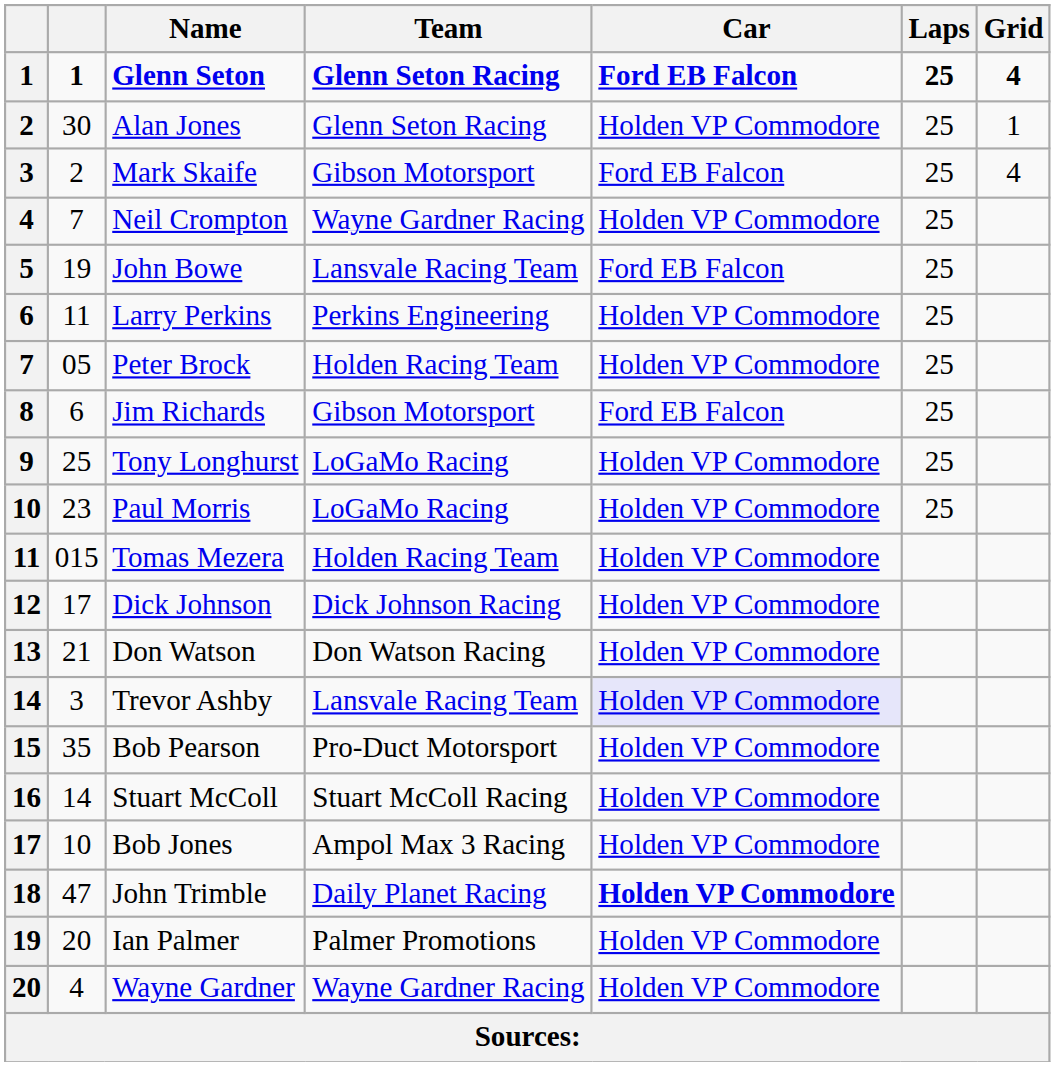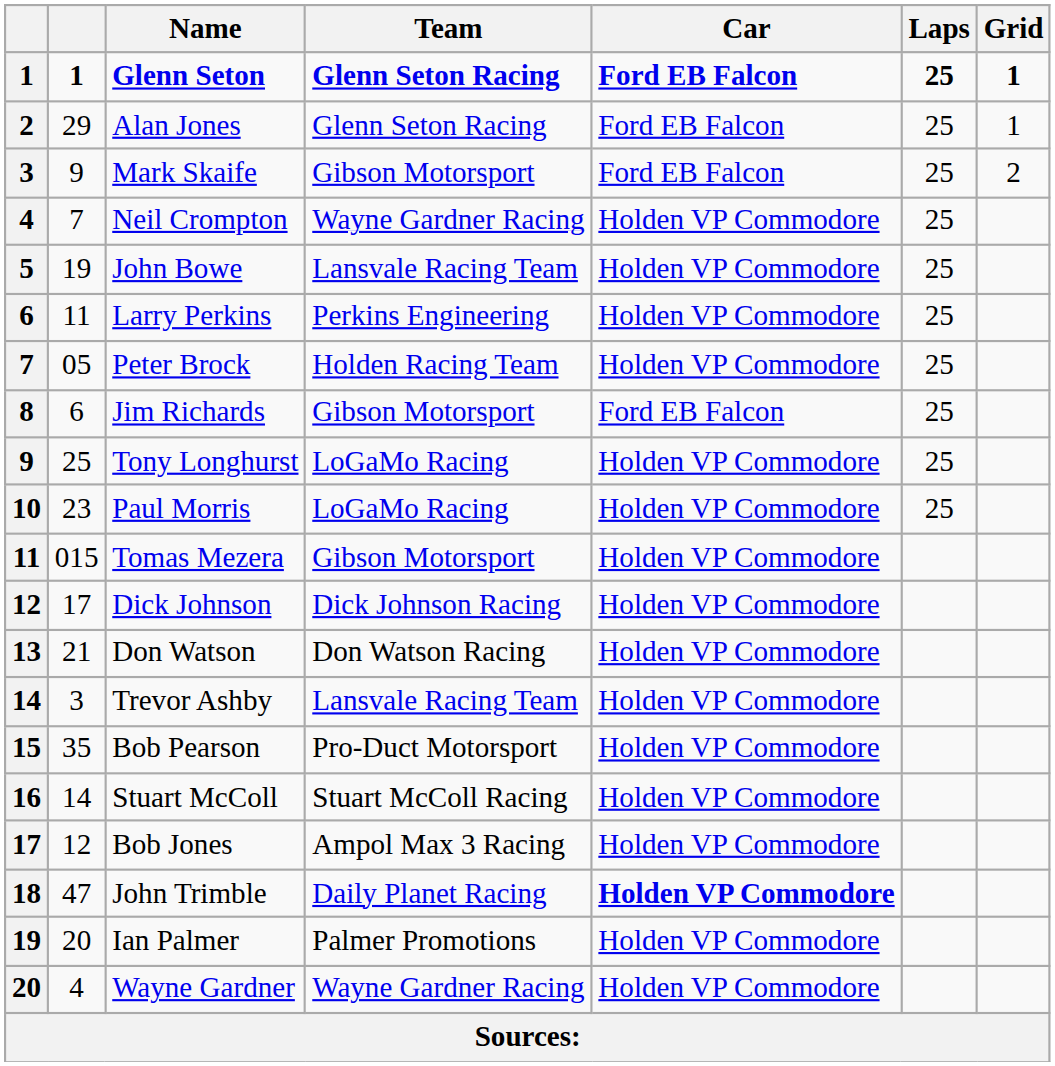 <table class="wikitable" style="font-size: 85%">
 <tr>
 <th></th>
 <th></th>
 <th>Name</th>
 <th>Team</th>
 <th>Car</th>
 <th>Laps</th>
 <th>Grid</th>
 </tr>
 <tr>
 <th>1</th>
 <td style="text-align:center;"><strong>1</strong></td>
 <td> <strong><a href='#'>Glenn Seton</a></strong></td>
 <td><strong><a href='#'>Glenn Seton Racing</a></strong></td>
 <td><strong><a href='#'>Ford EB Falcon</a></strong></td>
 <td style="text-align:center;"><strong>25</strong></td>
-<td style="text-align:center;"><strong>4</strong></td>
+<td style="text-align:center;"><strong>1</strong></td>
 </tr>
 <tr>
 <th>2</th>
-<td style="text-align:center;">30</td>
+<td style="text-align:center;">29</td>
 <td> <a href='#'>Alan Jones</a></td>
 <td><a href='#'>Glenn Seton Racing</a></td>
-<td><a href='#'>Holden VP Commodore</a></td>
+<td><a href='#'>Ford EB Falcon</a></td>
 <td style="text-align:center;">25</td>
 <td style="text-align:center;">1</td>
 </tr>
 <tr>
 <th>3</th>
-<td style="text-align:center;">2</td>
+<td style="text-align:center;">9</td>
 <td> <a href='#'>Mark Skaife</a></td>
 <td><a href='#'>Gibson Motorsport</a></td>
 <td><a href='#'>Ford EB Falcon</a></td>
 <td style="text-align:center;">25</td>
-<td style="text-align:center;">4</td>
+<td style="text-align:center;">2</td>
 </tr>
 <tr>
 <th>4</th>
 <td style="text-align:center;">7</td>
 <td> <a href='#'>Neil Crompton</a></td>
 <td><a href='#'>Wayne Gardner Racing</a></td>
 <td><a href='#'>Holden VP Commodore</a></td>
 <td style="text-align:center;">25</td>
 <td style="text-align:center;"></td>
 </tr>
 <tr>
 <th>5</th>
 <td style="text-align:center;">19</td>
 <td> <a href='#'>John Bowe</a></td>
 <td><a href='#'>Lansvale Racing Team</a></td>
-<td><a href='#'>Ford EB Falcon</a></td>
+<td><a href='#'>Holden VP Commodore</a></td>
 <td style="text-align:center;">25</td>
 <td style="text-align:center;"></td>
 </tr>
 <tr>
 <th>6</th>
 <td style="text-align:center;">11</td>
 <td> <a href='#'>Larry Perkins</a></td>
 <td><a href='#'>Perkins Engineering</a></td>
 <td><a href='#'>Holden VP Commodore</a></td>
 <td style="text-align:center;">25</td>
 <td style="text-align:center;"></td>
 </tr>
 <tr>
 <th>7</th>
 <td style="text-align:center;">05</td>
 <td> <a href='#'>Peter Brock</a></td>
 <td><a href='#'>Holden Racing Team</a></td>
 <td><a href='#'>Holden VP Commodore</a></td>
 <td style="text-align:center;">25</td>
 <td style="text-align:center;"></td>
 </tr>
 <tr>
 <th>8</th>
 <td style="text-align:center;">6</td>
 <td> <a href='#'>Jim Richards</a></td>
 <td><a href='#'>Gibson Motorsport</a></td>
 <td><a href='#'>Ford EB Falcon</a></td>
 <td style="text-align:center;">25</td>
 <td style="text-align:center;"></td>
 </tr>
 <tr>
 <th>9</th>
 <td style="text-align:center;">25</td>
 <td> <a href='#'>Tony Longhurst</a></td>
 <td><a href='#'>LoGaMo Racing</a></td>
 <td><a href='#'>Holden VP Commodore</a></td>
 <td style="text-align:center;">25</td>
 <td style="text-align:center;"></td>
 </tr>
 <tr>
 <th>10</th>
 <td style="text-align:center;">23</td>
 <td> <a href='#'>Paul Morris</a></td>
 <td><a href='#'>LoGaMo Racing</a></td>
 <td><a href='#'>Holden VP Commodore</a></td>
 <td style="text-align:center;">25</td>
 <td style="text-align:center;"></td>
 </tr>
 <tr>
 <th>11</th>
 <td style="text-align:center;">015</td>
 <td> <a href='#'>Tomas Mezera</a></td>
-<td><a href='#'>Holden Racing Team</a></td>
+<td><a href='#'>Gibson Motorsport</a></td>
 <td><a href='#'>Holden VP Commodore</a></td>
 <td style="text-align:center;"></td>
 <td style="text-align:center;"></td>
 </tr>
 <tr>
 <th>12</th>
 <td style="text-align:center;">17</td>
 <td> <a href='#'>Dick Johnson</a></td>
 <td><a href='#'>Dick Johnson Racing</a></td>
 <td><a href='#'>Holden VP Commodore</a></td>
 <td style="text-align:center;"></td>
 <td style="text-align:center;"></td>
 </tr>
 <tr>
 <th>13</th>
 <td style="text-align:center;">21</td>
 <td> Don Watson</td>
 <td>Don Watson Racing</td>
 <td><a href='#'>Holden VP Commodore</a></td>
 <td style="text-align:center;"></td>
 <td style="text-align:center;"></td>
 </tr>
 <tr>
 <th>14</th>
 <td style="text-align:center;">3</td>
 <td> Trevor Ashby</td>
 <td><a href='#'>Lansvale Racing Team</a></td>
-<td style="background: lavender;"><a href='#'>Holden VP Commodore</a></td>
+<td><a href='#'>Holden VP Commodore</a></td>
 <td style="text-align:center;"></td>
 <td style="text-align:center;"></td>
 </tr>
 <tr>
 <th>15</th>
 <td style="text-align:center;">35</td>
 <td> Bob Pearson</td>
 <td>Pro-Duct Motorsport</td>
 <td><a href='#'>Holden VP Commodore</a></td>
 <td style="text-align:center;"></td>
 <td style="text-align:center;"></td>
 </tr>
 <tr>
 <th>16</th>
 <td style="text-align:center;">14</td>
 <td> Stuart McColl</td>
 <td>Stuart McColl Racing</td>
 <td><a href='#'>Holden VP Commodore</a></td>
 <td style="text-align:center;"></td>
 <td style="text-align:center;"></td>
 </tr>
 <tr>
 <th>17</th>
-<td style="text-align:center;">10</td>
+<td style="text-align:center;">12</td>
 <td> Bob Jones</td>
 <td>Ampol Max 3 Racing</td>
 <td><a href='#'>Holden VP Commodore</a></td>
 <td style="text-align:center;"></td>
 <td style="text-align:center;"></td>
 </tr>
 <tr>
 <th>18</th>
 <td style="text-align:center;">47</td>
 <td> John Trimble</td>
 <td><a href='#'>Daily Planet Racing</a></td>
 <td><strong><a href='#'>Holden VP Commodore</a></strong></td>
 <td style="text-align:center;"></td>
 <td style="text-align:center;"></td>
 </tr>
 <tr>
 <th>19</th>
 <td style="text-align:center;">20</td>
 <td> Ian Palmer</td>
 <td>Palmer Promotions</td>
 <td><a href='#'>Holden VP Commodore</a></td>
 <td style="text-align:center;"></td>
 <td style="text-align:center;"></td>
 </tr>
 <tr>
 <th>20</th>
 <td style="text-align:center;">4</td>
 <td> <a href='#'>Wayne Gardner</a></td>
 <td><a href='#'>Wayne Gardner Racing</a></td>
 <td><a href='#'>Holden VP Commodore</a></td>
 <td style="text-align:center;"></td>
 <td style="text-align:center;"></td>
 </tr>
 <tr>
 <th colspan="7">Sources:</th>
 </tr>
 </table>
